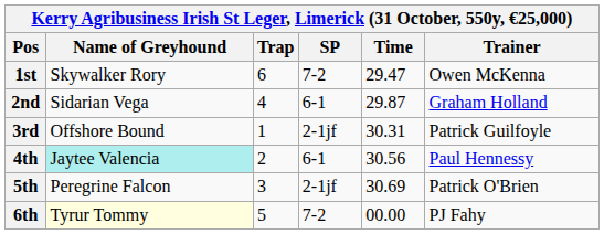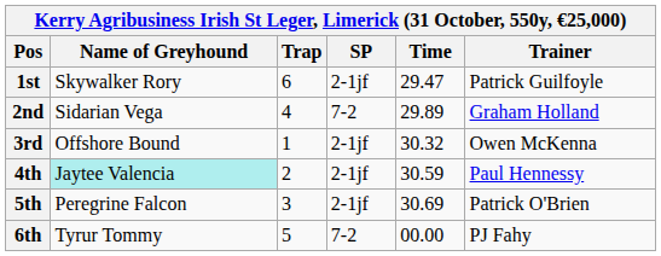 <table class="wikitable">
 <tr>
 <th colspan="6"><a href='#'>Kerry Agribusiness Irish St Leger</a>, <a href='#'>Limerick</a> (31 October, 550y, €25,000)</th>
 </tr>
 <tr>
 <th width=30>Pos</th>
 <th width=180>Name of Greyhound</th>
 <th width=30>Trap</th>
 <th width=50>SP</th>
 <th width=50>Time</th>
 <th width=150>Trainer</th>
 </tr>
 <tr>
 <th>1st</th>
 <td>Skywalker Rory</td>
 <td>6</td>
-<td>7-2</td>
+<td>2-1jf</td>
 <td>29.47</td>
-<td>Owen McKenna</td>
+<td>Patrick Guilfoyle</td>
 </tr>
 <tr>
 <th>2nd</th>
 <td>Sidarian Vega</td>
 <td>4</td>
-<td>6-1</td>
-<td>29.87</td>
+<td>7-2</td>
+<td>29.89</td>
 <td><a href='#'>Graham Holland</a></td>
 </tr>
 <tr>
 <th>3rd</th>
 <td>Offshore Bound</td>
 <td>1</td>
 <td>2-1jf</td>
-<td>30.31</td>
-<td>Patrick Guilfoyle</td>
+<td>30.32</td>
+<td>Owen McKenna</td>
 </tr>
 <tr>
 <th>4th</th>
 <td style="background: paleturquoise;">Jaytee Valencia</td>
 <td>2</td>
-<td>6-1</td>
-<td>30.56</td>
+<td>2-1jf</td>
+<td>30.59</td>
 <td><a href='#'>Paul Hennessy</a></td>
 </tr>
 <tr>
 <th>5th</th>
 <td>Peregrine Falcon</td>
 <td>3</td>
 <td>2-1jf</td>
 <td>30.69</td>
 <td>Patrick O'Brien</td>
 </tr>
 <tr>
 <th>6th</th>
-<td style="background: lightyellow;">Tyrur Tommy</td>
+<td>Tyrur Tommy</td>
 <td>5</td>
 <td>7-2</td>
 <td>00.00</td>
 <td>PJ Fahy</td>
 </tr>
 </table>
